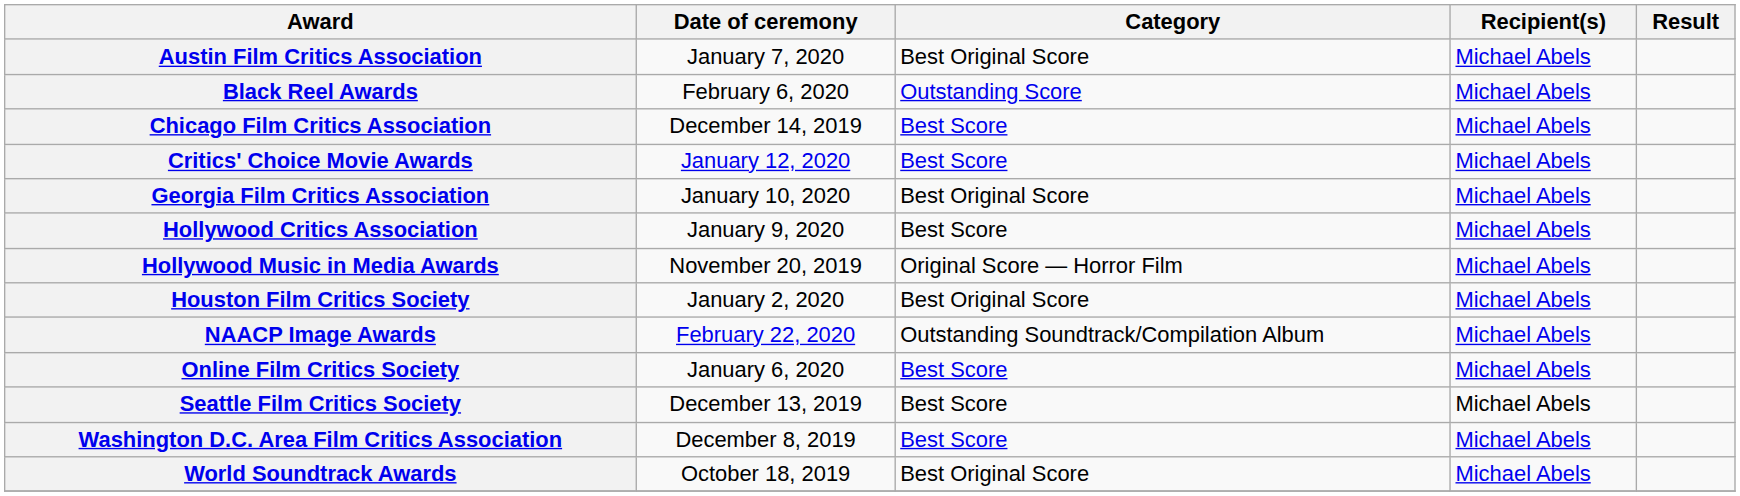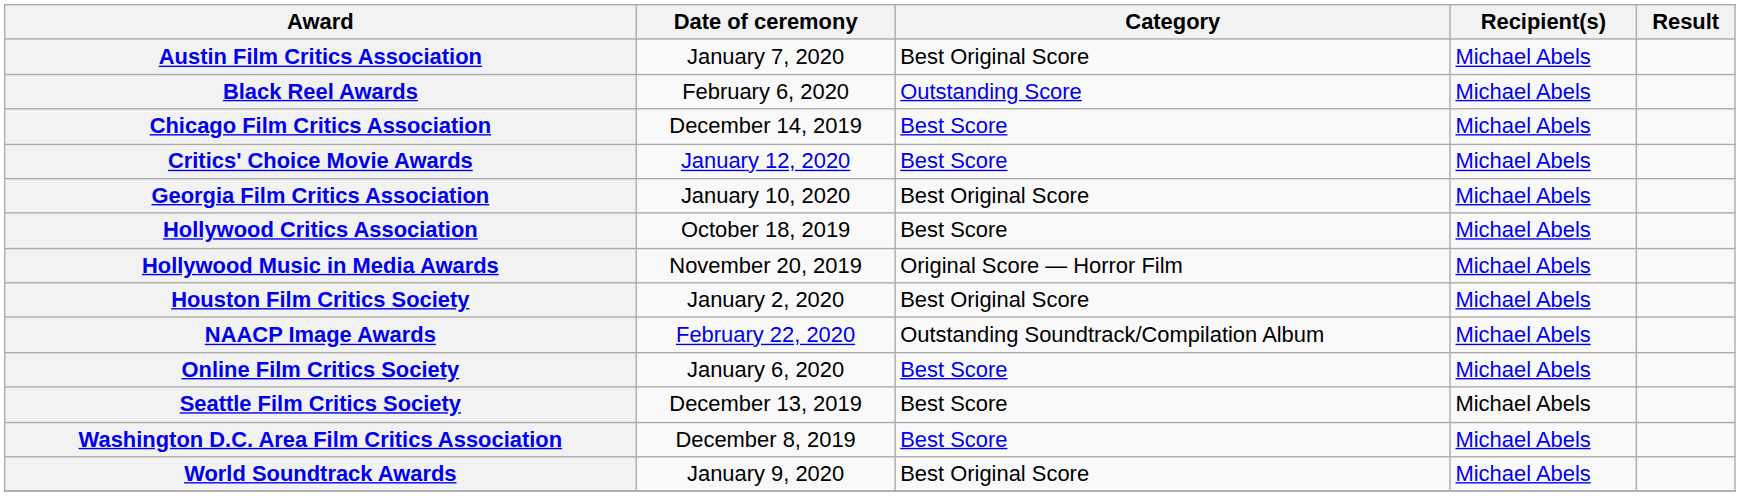 <table class="wikitable plainrowheaders sortable" style="width: 100%;">
 <tr>
 <th scope="col">Award</th>
 <th scope="col">Date of ceremony</th>
 <th scope="col">Category</th>
 <th scope="col">Recipient(s)</th>
 <th scope="col">Result</th>
 </tr>
 <tr>
 <th scope="row" style="text-align:center;"><a href='#'>Austin Film Critics Association</a></th>
 <td scope="row" style="text-align:center;">January 7, 2020</td>
 <td>Best Original Score</td>
 <td><a href='#'>Michael Abels</a></td>
 <td></td>
 </tr>
 <tr>
 <th scope="row" style="text-align:center;"><a href='#'>Black Reel Awards</a></th>
 <td scope="row" style="text-align:center;">February 6, 2020</td>
 <td><a href='#'>Outstanding Score</a></td>
 <td><a href='#'>Michael Abels</a></td>
 <td></td>
 </tr>
 <tr>
 <th scope="row" style="text-align:center;"><a href='#'>Chicago Film Critics Association</a></th>
 <td scope="row" style="text-align:center;">December 14, 2019</td>
 <td><a href='#'>Best Score</a></td>
 <td><a href='#'>Michael Abels</a></td>
 <td></td>
 </tr>
 <tr>
 <th scope="row" style="text-align:center;"><a href='#'>Critics' Choice Movie Awards</a></th>
 <td scope="row" style="text-align:center;"><a href='#'>January 12, 2020</a></td>
 <td><a href='#'>Best Score</a></td>
 <td><a href='#'>Michael Abels</a></td>
 <td></td>
 </tr>
 <tr>
 <th scope="row" style="text-align:center;"><a href='#'>Georgia Film Critics Association</a></th>
 <td scope="row" style="text-align:center;">January 10, 2020</td>
 <td>Best Original Score</td>
 <td><a href='#'>Michael Abels</a></td>
 <td></td>
 </tr>
 <tr>
 <th scope="row" style="text-align:center;"><a href='#'>Hollywood Critics Association</a></th>
-<td scope="row" style="text-align:center;">January 9, 2020</td>
+<td scope="row"  style="text-align:center;">October 18, 2019</td>
 <td>Best Score</td>
 <td><a href='#'>Michael Abels</a></td>
 <td></td>
 </tr>
 <tr>
 <th scope="row" style="text-align:center;"><a href='#'>Hollywood Music in Media Awards</a></th>
 <td scope="row" style="text-align:center;">November 20, 2019</td>
 <td>Original Score — Horror Film</td>
 <td><a href='#'>Michael Abels</a></td>
 <td></td>
 </tr>
 <tr>
 <th scope="row" style="text-align:center;"><a href='#'>Houston Film Critics Society</a></th>
 <td scope="row" style="text-align:center;">January 2, 2020</td>
 <td>Best Original Score</td>
 <td><a href='#'>Michael Abels</a></td>
 <td></td>
 </tr>
 <tr>
 <th scope="row" style="text-align:center;"><a href='#'>NAACP Image Awards</a></th>
 <td scope="row" style="text-align:center;"><a href='#'>February 22, 2020</a></td>
 <td>Outstanding Soundtrack/Compilation Album</td>
 <td><a href='#'>Michael Abels</a></td>
 <td></td>
 </tr>
 <tr>
 <th scope="row" style="text-align:center;"><a href='#'>Online Film Critics Society</a></th>
 <td scope="row" style="text-align:center;">January 6, 2020</td>
 <td><a href='#'>Best Score</a></td>
 <td><a href='#'>Michael Abels</a></td>
 <td></td>
 </tr>
 <tr>
 <th scope="row" style="text-align:center;"><a href='#'>Seattle Film Critics Society</a></th>
 <td scope="row" style="text-align:center;">December 13, 2019</td>
 <td>Best Score</td>
 <td>Michael Abels</td>
 <td></td>
 </tr>
 <tr>
 <th scope="row" style="text-align:center;"><a href='#'>Washington D.C. Area Film Critics Association</a></th>
 <td scope="row" style="text-align:center;">December 8, 2019</td>
 <td><a href='#'>Best Score</a></td>
 <td><a href='#'>Michael Abels</a></td>
 <td></td>
 </tr>
 <tr>
 <th scope="row"  style="text-align:center;"><a href='#'>World Soundtrack Awards</a></th>
-<td scope="row"  style="text-align:center;">October 18, 2019</td>
+<td scope="row" style="text-align:center;">January 9, 2020</td>
 <td>Best Original Score</td>
 <td><a href='#'>Michael Abels</a></td>
 <td></td>
 </tr>
 <tr>
 </tr>
 </table>
